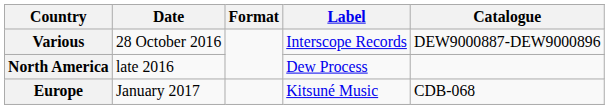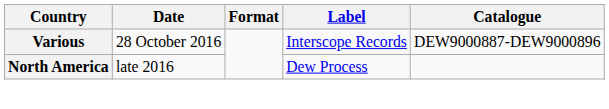 <table class="wikitable plainrowheaders">
 <tr>
 <th scope="col">Country</th>
 <th scope="col">Date</th>
 <th scope="col">Format</th>
 <th scope="col"><a href='#'>Label</a></th>
 <th scope="col">Catalogue</th>
 </tr>
 <tr>
 <th scope="row">Various</th>
 <td>28 October 2016</td>
 <td rowspan="2"></td>
 <td><a href='#'>Interscope Records</a></td>
 <td>DEW9000887-DEW9000896</td>
 </tr>
 <tr>
 <th scope="row">North America</th>
 <td>late 2016</td>
 <td><a href='#'>Dew Process</a></td>
 <td></td>
 </tr>
-<tr>
-<th scope="row">Europe</th>
-<td>January 2017</td>
-<td></td>
-<td><a href='#'>Kitsuné Music</a></td>
-<td>CDB-068</td>
-</tr>
 </table>
